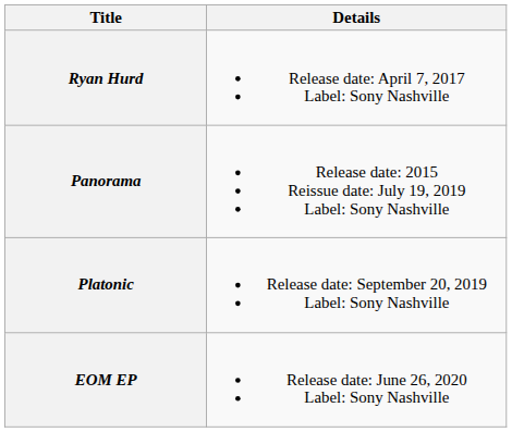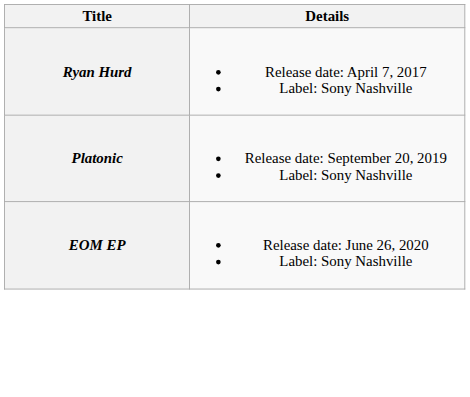 <table class="wikitable plainrowheaders" style="text-align:center;">
 <tr>
 <th style="width:12em;">Title</th>
 <th style="width:18em;">Details</th>
 </tr>
 <tr>
 <th scope="row"><em>Ryan Hurd</em></th>
 <td><br><ul><li>Release date: April 7, 2017</li><li>Label: Sony Nashville</li></ul></td>
 </tr>
 <tr>
-<th scope="row"><em>Panorama</em></th>
-<td><br><ul><li>Release date: 2015</li><li>Reissue date: July 19, 2019</li><li>Label: Sony Nashville</li></ul></td>
-</tr>
-<tr>
 <th scope="row"><em>Platonic</em></th>
 <td><br><ul><li>Release date: September 20, 2019</li><li>Label: Sony Nashville</li></ul></td>
 </tr>
 <tr>
 <th scope="row"><em>EOM EP</em></th>
 <td><br><ul><li>Release date: June 26, 2020</li><li>Label: Sony Nashville</li></ul></td>
 </tr>
 </table>
